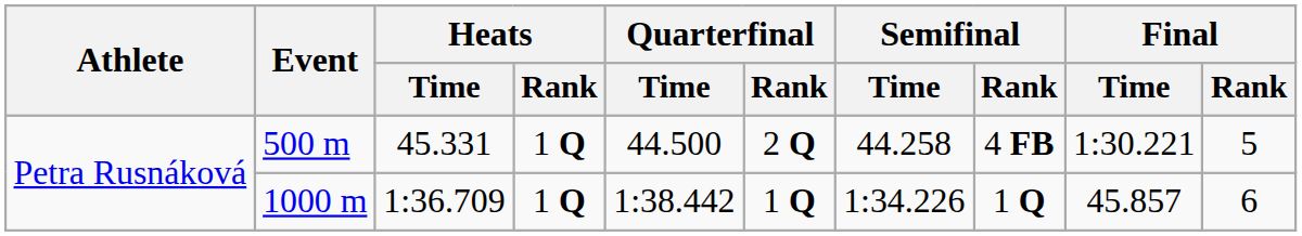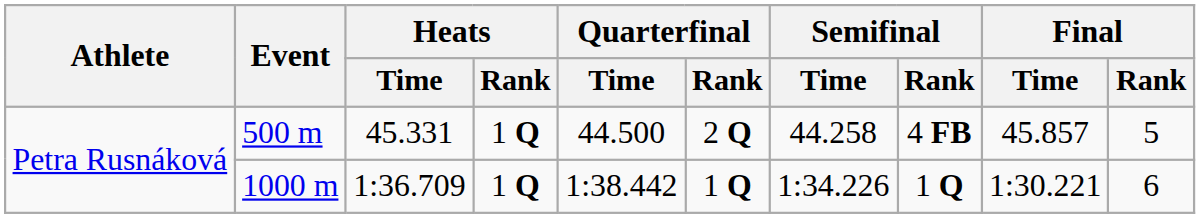 <table class="wikitable" style="font-size:90%">
 <tr>
 <th rowspan=2>Athlete</th>
 <th rowspan=2>Event</th>
 <th colspan=2>Heats</th>
 <th colspan=2>Quarterfinal</th>
 <th colspan=2>Semifinal</th>
 <th colspan=2>Final</th>
 </tr>
 <tr style="font-size:95%">
 <th>Time</th>
 <th>Rank</th>
 <th>Time</th>
 <th>Rank</th>
 <th>Time</th>
 <th>Rank</th>
 <th>Time</th>
 <th>Rank</th>
 </tr>
 <tr align=center>
 <td align=left rowspan=2><a href='#'>Petra Rusnáková</a></td>
 <td align=left><a href='#'>500 m</a></td>
 <td>45.331</td>
 <td>1 <strong>Q</strong></td>
 <td>44.500</td>
 <td>2 <strong>Q</strong></td>
 <td>44.258</td>
 <td>4 <strong>FB</strong></td>
-<td>1:30.221</td>
+<td>45.857</td>
 <td>5</td>
 </tr>
 <tr align=center>
 <td align=left><a href='#'>1000 m</a></td>
 <td>1:36.709</td>
 <td>1 <strong>Q</strong></td>
 <td>1:38.442</td>
 <td>1 <strong>Q</strong></td>
 <td>1:34.226</td>
 <td>1 <strong>Q</strong></td>
-<td>45.857</td>
+<td>1:30.221</td>
 <td>6</td>
 </tr>
 </table>
